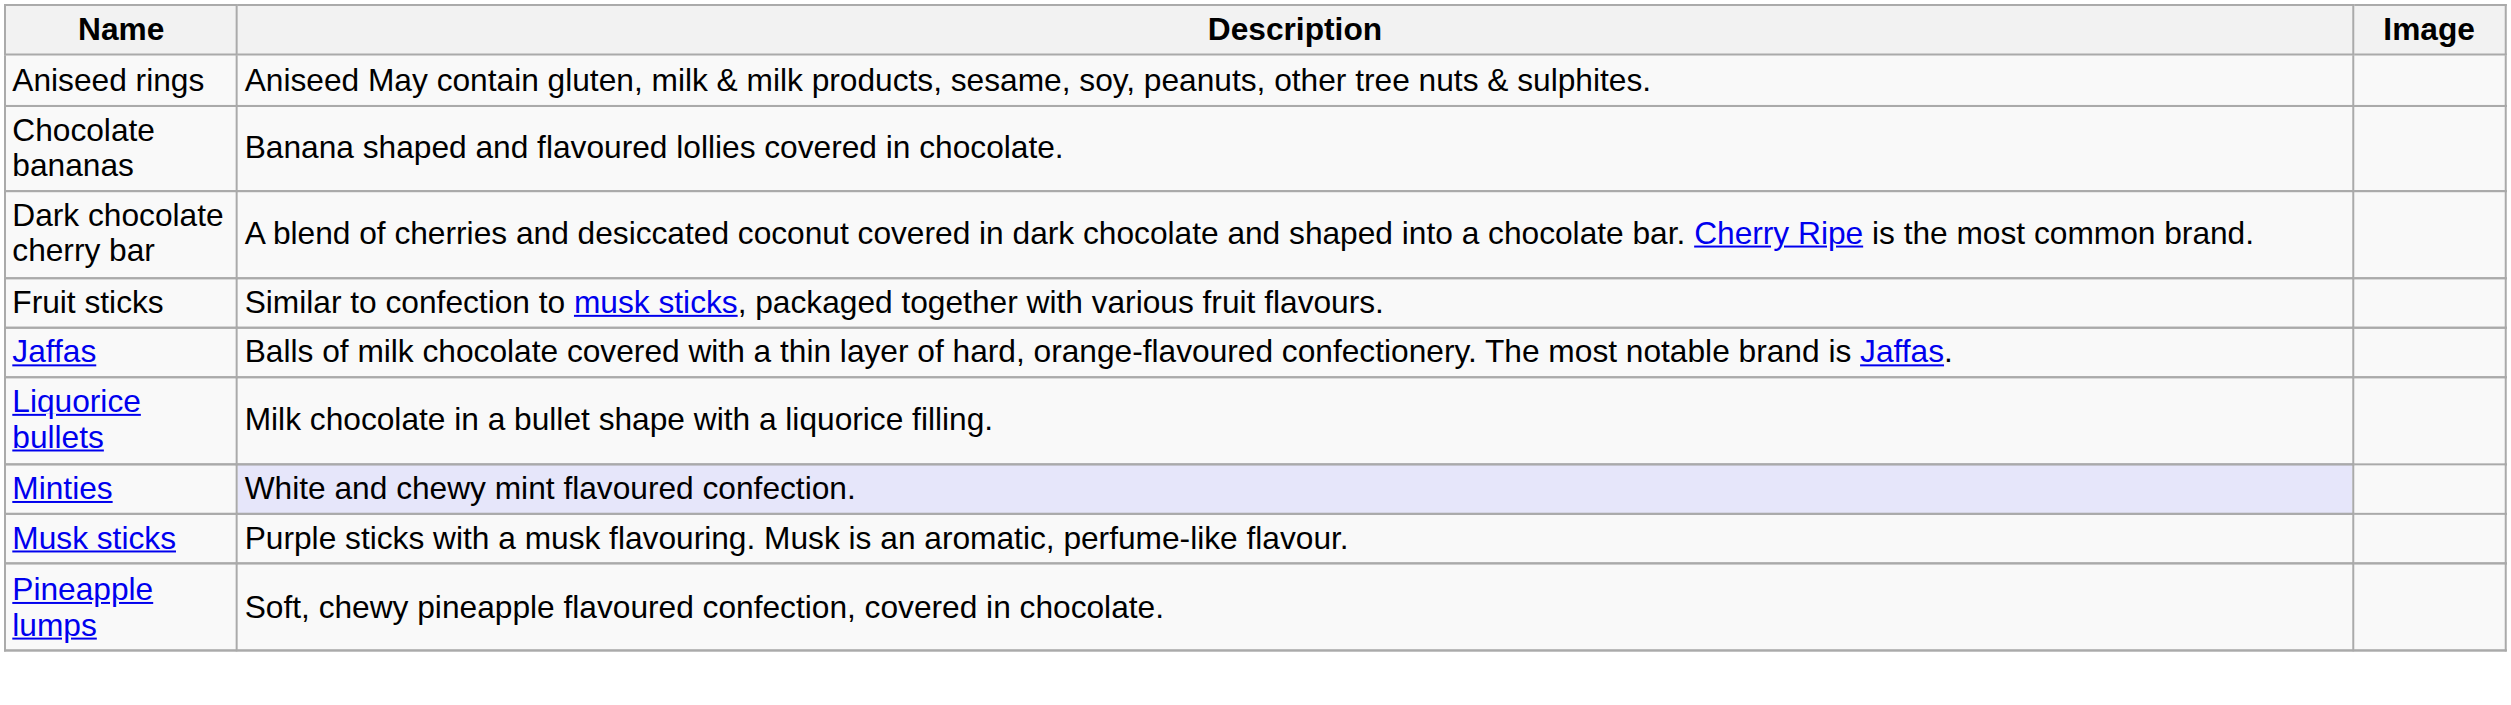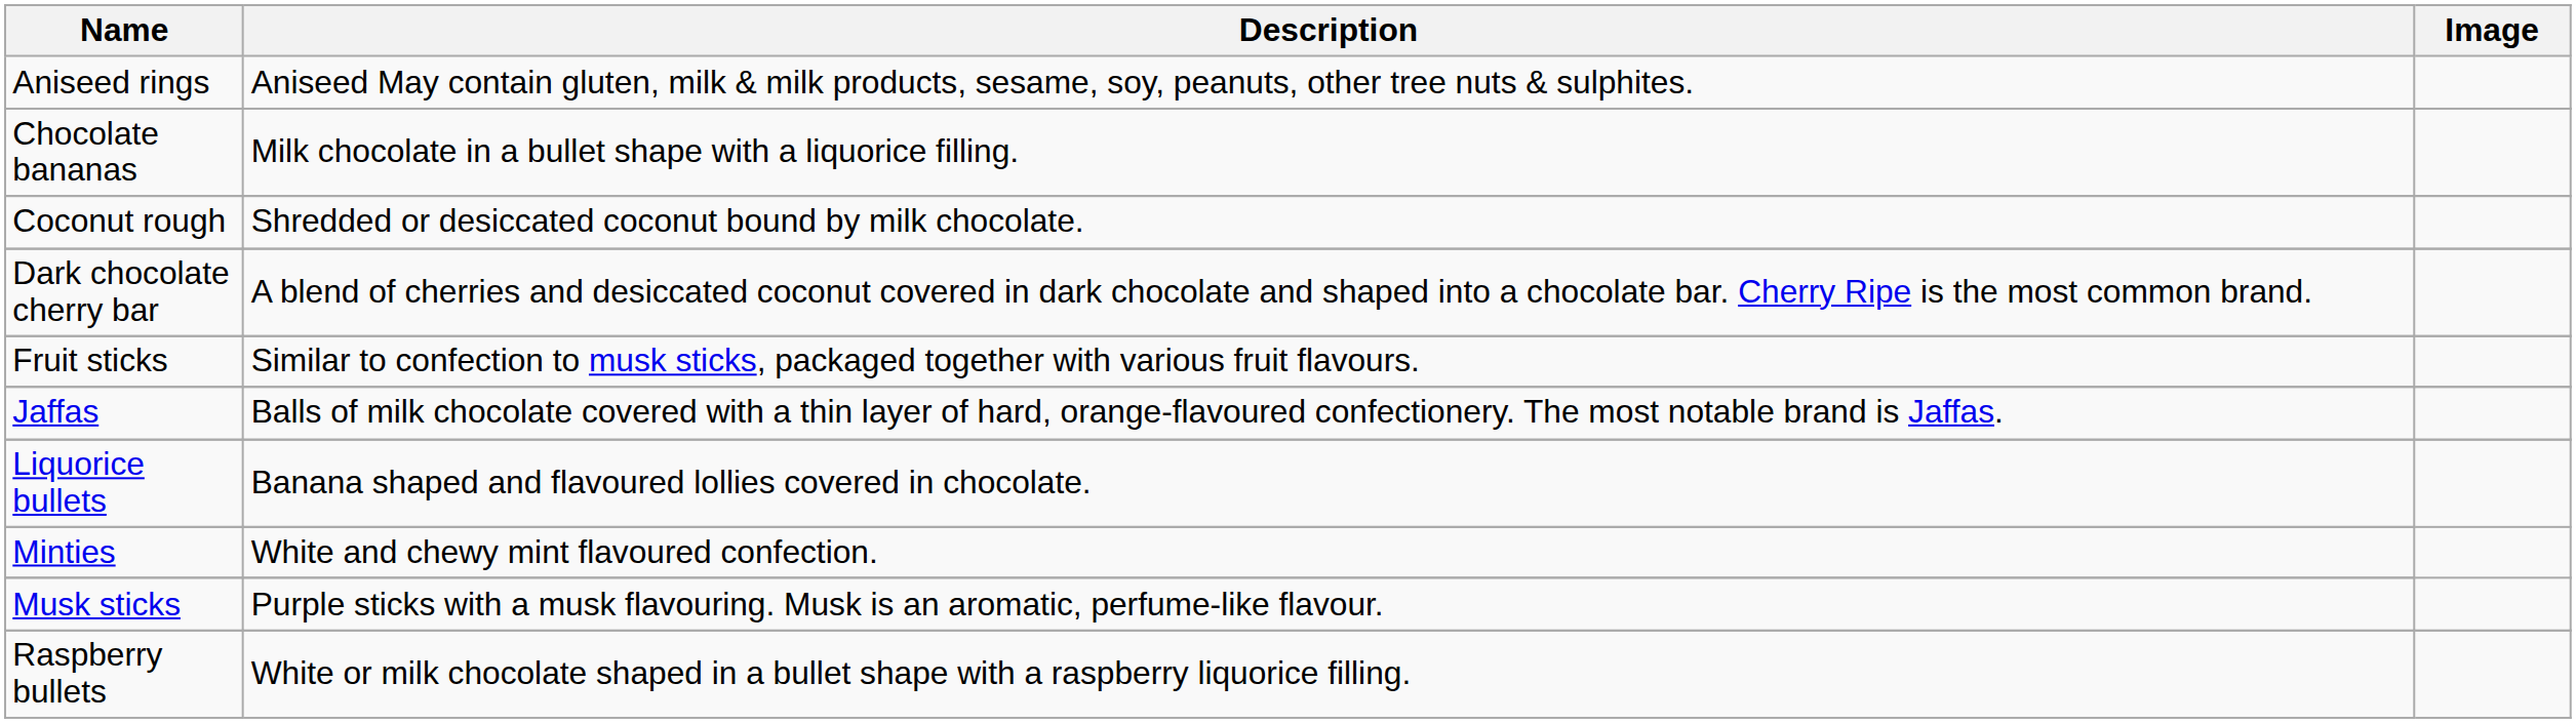 <table class="wikitable sortable" style="width:100%;">
 <tr>
 <th style="width:110px;">Name</th>
 <th>Description</th>
 <th class="unsortable" style="width:70px;">Image</th>
 </tr>
 <tr>
 <td>Aniseed rings</td>
 <td>Aniseed May contain gluten, milk & milk products, sesame, soy, peanuts, other tree nuts & sulphites.</td>
 <td></td>
 </tr>
 <tr>
 </tr>
 <tr>
 <td>Chocolate bananas</td>
-<td>Banana shaped and flavoured lollies covered in chocolate.</td>
+<td>Milk chocolate in a bullet shape with a liquorice filling.</td>
 <td></td>
 </tr>
 <tr>
+</tr>
+<tr>
+<td>Coconut rough</td>
+<td>Shredded or desiccated coconut bound by milk chocolate.</td>
+<td></td>
 </tr>
 <tr>
 </tr>
 <tr>
 <td>Dark chocolate cherry bar</td>
 <td>A blend of cherries and desiccated coconut covered in dark chocolate and shaped into a chocolate bar. <a href='#'>Cherry Ripe</a> is the most common brand.</td>
 <td></td>
 </tr>
 <tr>
 </tr>
 <tr>
 <td>Fruit sticks</td>
 <td>Similar to confection to <a href='#'>musk sticks</a>, packaged together with various fruit flavours.</td>
 <td></td>
 </tr>
 <tr>
 </tr>
 <tr>
 <td><a href='#'>Jaffas</a></td>
 <td>Balls of milk chocolate covered with a thin layer of hard, orange-flavoured confectionery. The most notable brand is <a href='#'>Jaffas</a>.</td>
 <td></td>
 </tr>
 <tr>
 </tr>
 <tr>
 <td><a href='#'>Liquorice bullets</a></td>
-<td>Milk chocolate in a bullet shape with a liquorice filling.</td>
+<td>Banana shaped and flavoured lollies covered in chocolate.</td>
 <td></td>
 </tr>
 <tr>
 </tr>
 <tr>
 <td><a href='#'>Minties</a></td>
-<td style="background: lavender;">White and chewy mint flavoured confection.</td>
+<td>White and chewy mint flavoured confection.</td>
 </tr>
 <tr>
 </tr>
 <tr>
 <td><a href='#'>Musk sticks</a></td>
 <td>Purple sticks with a musk flavouring. Musk is an aromatic, perfume-like flavour.</td>
 <td></td>
 </tr>
 <tr>
 </tr>
 <tr>
-<td><a href='#'>Pineapple lumps</a></td>
-<td>Soft, chewy pineapple flavoured confection, covered in chocolate.</td>
+</tr>
+<tr>
+<td>Raspberry bullets</td>
+<td>White or milk chocolate shaped in a bullet shape with a raspberry liquorice filling.</td>
 <td></td>
 </tr>
-<tr>
-</tr>
 </table>
